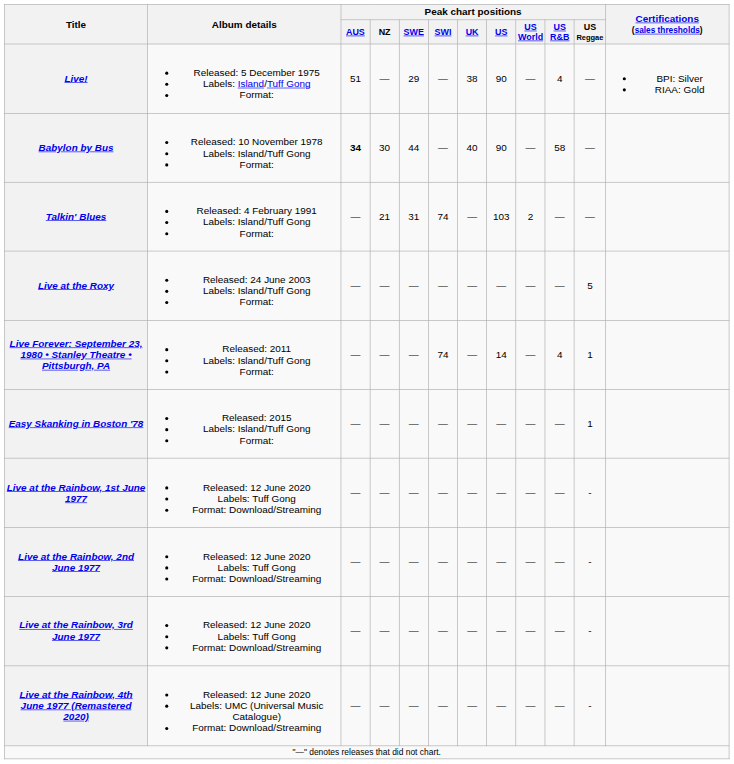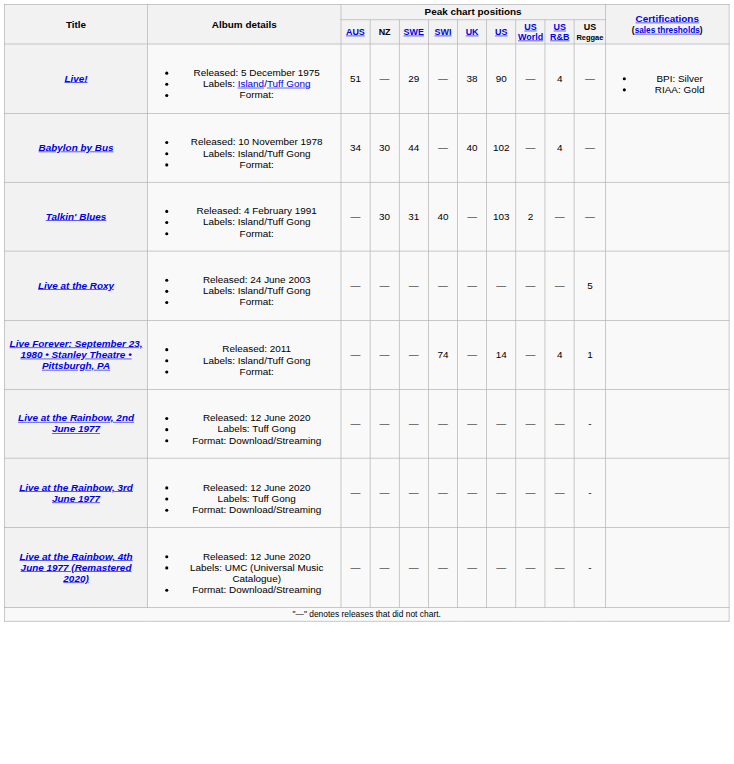 <table class="wikitable plainrowheaders" style="text-align:center;">
 <tr>
 <th scope="col" rowspan="2" style="width:14em;">Title</th>
 <th scope="col" rowspan="2" style="width:19em;">Album details</th>
 <th scope="col" colspan="9">Peak chart positions</th>
 <th scope="col" rowspan="2" style="width:12em;"><a href='#'>Certifications</a><br><small>(<a href='#'>sales thresholds</a>)</small></th>
 </tr>
 <tr>
 <th scope="col" style="width:2.8em;font-size:90%;"><a href='#'>AUS</a><br></th>
 <th scope="col" style="width:2.8em;font-size:90%;">NZ<br></th>
 <th scope="col" style="width:2.8em;font-size:90%;"><a href='#'>SWE</a><br></th>
 <th scope="col" style="width:2.8em;font-size:90%;"><a href='#'>SWI</a><br></th>
 <th scope="col" style="width:2.8em;font-size:90%;"><a href='#'>UK</a><br></th>
 <th scope="col" style="width:2.8em;font-size:90%;"><a href='#'>US</a></th>
 <th scope="col" style="width:2.8em;font-size:90%;"><a href='#'>US World</a></th>
 <th scope="col" style="width:2.8em;font-size:90%;"><a href='#'>US<br>R&B</a></th>
 <th scope="col" style="width:2.8em;font-size:90%;">US <small>Reggae</small></th>
 </tr>
 <tr>
 <th scope="row"><em><a href='#'>Live!</a></em></th>
 <td><br><ul><li>Released: 5 December 1975</li><li>Labels: <a href='#'>Island</a>/<a href='#'>Tuff Gong</a></li><li>Format:</li></ul></td>
 <td>51</td>
 <td>—</td>
 <td>29</td>
 <td>—</td>
 <td>38</td>
 <td>90</td>
 <td>—</td>
 <td>4</td>
 <td>—</td>
 <td><br><ul><li>BPI: Silver</li><li>RIAA: Gold</li></ul></td>
 </tr>
 <tr>
 <th scope="row"><em><a href='#'>Babylon by Bus</a></em></th>
 <td><br><ul><li>Released: 10 November 1978</li><li>Labels: Island/Tuff Gong</li><li>Format:</li></ul></td>
-<td><strong>34</strong></td>
+<td>34</td>
 <td>30</td>
 <td>44</td>
 <td>—</td>
 <td>40</td>
-<td>90</td>
+<td>102</td>
 <td>—</td>
-<td>58</td>
+<td>4</td>
 <td>—</td>
 <td></td>
 </tr>
 <tr>
 <th scope="row"><em><a href='#'>Talkin' Blues</a></em></th>
 <td><br><ul><li>Released: 4 February 1991</li><li>Labels: Island/Tuff Gong</li><li>Format:</li></ul></td>
 <td>—</td>
-<td>21</td>
+<td>30</td>
 <td>31</td>
-<td>74</td>
+<td>40</td>
 <td>—</td>
 <td>103</td>
 <td>2</td>
 <td>—</td>
 <td>—</td>
 <td></td>
 </tr>
 <tr>
 <th scope="row"><em><a href='#'>Live at the Roxy</a></em></th>
 <td><br><ul><li>Released: 24 June 2003</li><li>Labels: Island/Tuff Gong</li><li>Format:</li></ul></td>
 <td>—</td>
 <td>—</td>
 <td>—</td>
 <td>—</td>
 <td>—</td>
 <td>—</td>
 <td>—</td>
 <td>—</td>
 <td>5</td>
 <td></td>
 </tr>
 <tr>
 <th scope="row"><em><a href='#'>Live Forever: September 23, 1980 • Stanley Theatre • Pittsburgh, PA</a></em></th>
 <td><br><ul><li>Released: 2011</li><li>Labels: Island/Tuff Gong</li><li>Format:</li></ul></td>
 <td>—</td>
 <td>—</td>
 <td>—</td>
 <td>74</td>
 <td>—</td>
 <td>14</td>
 <td>—</td>
 <td>4</td>
 <td>1</td>
-<td></td>
-</tr>
-<tr>
-<th scope="row"><em><a href='#'>Easy Skanking in Boston '78</a></em></th>
-<td><br><ul><li>Released: 2015</li><li>Labels: Island/Tuff Gong</li><li>Format:</li></ul></td>
-<td>—</td>
-<td>—</td>
-<td>—</td>
-<td>—</td>
-<td>—</td>
-<td>—</td>
-<td>—</td>
-<td>—</td>
-<td>1</td>
-<td></td>
-</tr>
-<tr>
-<th scope="row"><em><a href='#'>Live at the Rainbow, 1st June 1977</a></em></th>
-<td><br><ul><li>Released: 12 June 2020</li><li>Labels: Tuff Gong</li><li>Format: Download/Streaming</li></ul></td>
-<td>—</td>
-<td>—</td>
-<td>—</td>
-<td>—</td>
-<td>—</td>
-<td>—</td>
-<td>—</td>
-<td>—</td>
-<td>-</td>
 <td></td>
 </tr>
 <tr>
 <th scope="row"><em><a href='#'>Live at the Rainbow, 2nd June 1977</a></em></th>
 <td><br><ul><li>Released: 12 June 2020</li><li>Labels: Tuff Gong</li><li>Format: Download/Streaming</li></ul></td>
 <td>—</td>
 <td>—</td>
 <td>—</td>
 <td>—</td>
 <td>—</td>
 <td>—</td>
 <td>—</td>
 <td>—</td>
 <td>-</td>
 <td></td>
 </tr>
 <tr>
 <th scope="row"><em><a href='#'>Live at the Rainbow, 3rd June 1977</a></em></th>
 <td><br><ul><li>Released: 12 June 2020</li><li>Labels: Tuff Gong</li><li>Format: Download/Streaming</li></ul></td>
 <td>—</td>
 <td>—</td>
 <td>—</td>
 <td>—</td>
 <td>—</td>
 <td>—</td>
 <td>—</td>
 <td>—</td>
 <td>-</td>
 <td></td>
 </tr>
 <tr>
 <th scope="row"><em><a href='#'>Live at the Rainbow, 4th June 1977 (Remastered 2020)</a></em></th>
 <td><br><ul><li>Released: 12 June 2020</li><li>Labels: UMC (Universal Music Catalogue)</li><li>Format: Download/Streaming</li></ul></td>
 <td>—</td>
 <td>—</td>
 <td>—</td>
 <td>—</td>
 <td>—</td>
 <td>—</td>
 <td>—</td>
 <td>—</td>
 <td>-</td>
 <td></td>
 </tr>
 <tr>
 <td colspan="12" style="text-align:center; font-size:85%;">"—" denotes releases that did not chart.</td>
 </tr>
 </table>
